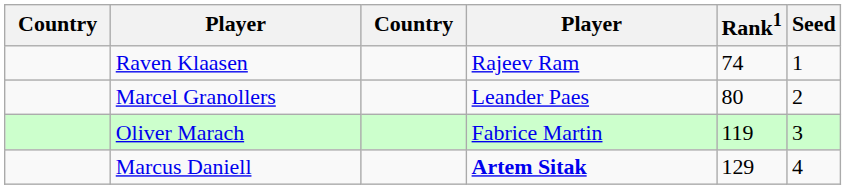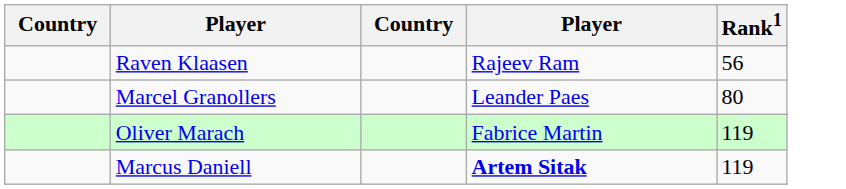 <table class="sortable wikitable">
 <tr>
 <th width="70">Country</th>
 <th width="175">Player</th>
 <th width="70">Country</th>
 <th width="175">Player</th>
 <th>Rank<sup>1</sup></th>
-<th>Seed</th>
 </tr>
 <tr>
 <td></td>
 <td><a href='#'>Raven Klaasen</a></td>
 <td></td>
 <td><a href='#'>Rajeev Ram</a></td>
-<td>74</td>
-<td>1</td>
+<td>56</td>
 </tr>
 <tr>
 <td></td>
 <td><a href='#'>Marcel Granollers</a></td>
 <td></td>
 <td><a href='#'>Leander Paes</a></td>
 <td>80</td>
-<td>2</td>
 </tr>
 <tr style="background:#cfc;">
 <td></td>
 <td><a href='#'>Oliver Marach</a></td>
 <td></td>
 <td><a href='#'>Fabrice Martin</a></td>
 <td>119</td>
-<td>3</td>
 </tr>
 <tr>
 <td></td>
 <td><a href='#'>Marcus Daniell</a></td>
 <td></td>
 <td><strong><a href='#'>Artem Sitak</a></strong></td>
-<td>129</td>
-<td>4</td>
+<td>119</td>
 </tr>
 </table>
